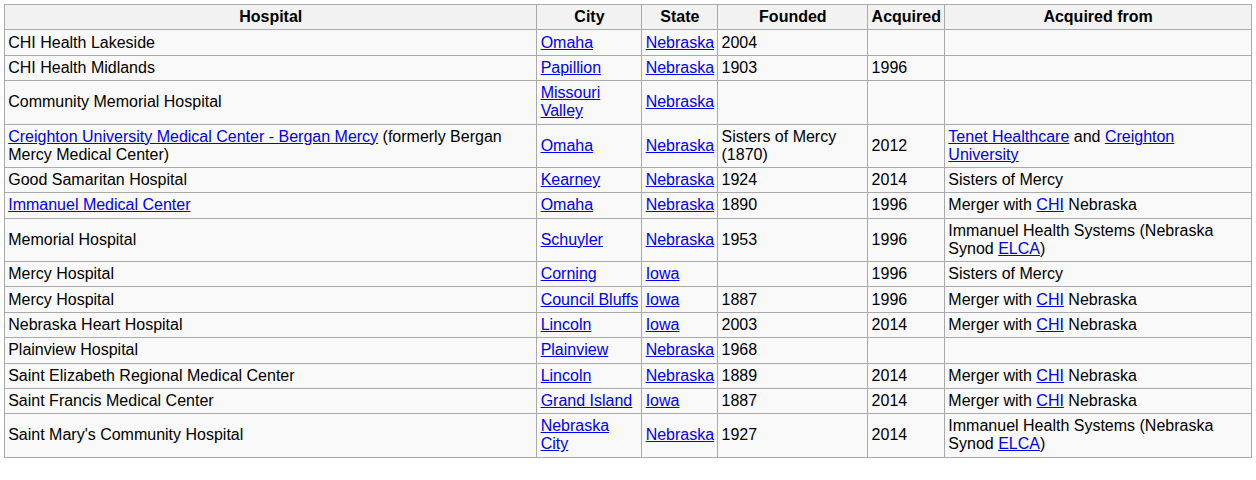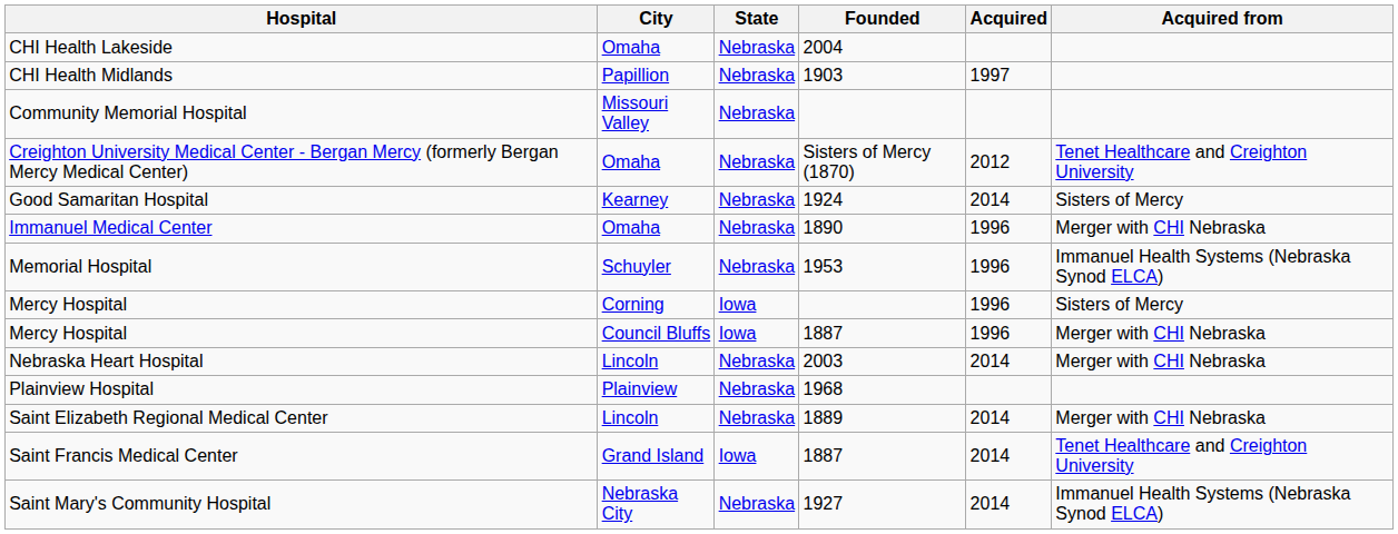 <table class="wikitable sortable" border="1">
 <tr>
 <th>Hospital</th>
 <th>City</th>
 <th>State</th>
 <th>Founded</th>
 <th>Acquired</th>
 <th>Acquired from</th>
 </tr>
 <tr>
 <td>CHI Health Lakeside</td>
 <td><a href='#'>Omaha</a></td>
 <td><a href='#'>Nebraska</a></td>
 <td>2004</td>
 <td></td>
 <td></td>
 </tr>
 <tr>
 <td>CHI Health Midlands</td>
 <td><a href='#'>Papillion</a></td>
 <td><a href='#'>Nebraska</a></td>
 <td>1903</td>
-<td>1996</td>
+<td>1997</td>
 <td></td>
 </tr>
 <tr>
 <td>Community Memorial Hospital</td>
 <td><a href='#'>Missouri Valley</a></td>
 <td><a href='#'>Nebraska</a></td>
 <td></td>
 <td></td>
 <td></td>
 </tr>
 <tr>
 <td><a href='#'>Creighton University Medical Center - Bergan Mercy</a> (formerly Bergan Mercy Medical Center)</td>
 <td><a href='#'>Omaha</a></td>
 <td><a href='#'>Nebraska</a></td>
 <td>Sisters of Mercy (1870)</td>
 <td>2012</td>
 <td><a href='#'>Tenet Healthcare</a> and <a href='#'>Creighton University</a></td>
 </tr>
 <tr>
 <td>Good Samaritan Hospital</td>
 <td><a href='#'>Kearney</a></td>
 <td><a href='#'>Nebraska</a></td>
 <td>1924</td>
 <td>2014</td>
 <td>Sisters of Mercy</td>
 </tr>
 <tr>
 <td><a href='#'>Immanuel Medical Center</a></td>
 <td><a href='#'>Omaha</a></td>
 <td><a href='#'>Nebraska</a></td>
 <td>1890</td>
 <td>1996</td>
 <td>Merger with <a href='#'>CHI</a> Nebraska</td>
 </tr>
 <tr>
 <td>Memorial Hospital</td>
 <td><a href='#'>Schuyler</a></td>
 <td><a href='#'>Nebraska</a></td>
 <td>1953</td>
 <td>1996</td>
 <td>Immanuel Health Systems (Nebraska Synod <a href='#'>ELCA</a>)</td>
 </tr>
 <tr>
 <td>Mercy Hospital</td>
 <td><a href='#'>Corning</a></td>
 <td><a href='#'>Iowa</a></td>
 <td></td>
 <td>1996</td>
 <td>Sisters of Mercy</td>
 </tr>
 <tr>
 <td>Mercy Hospital</td>
 <td><a href='#'>Council Bluffs</a></td>
 <td><a href='#'>Iowa</a></td>
 <td>1887</td>
 <td>1996</td>
 <td>Merger with <a href='#'>CHI</a> Nebraska</td>
 </tr>
 <tr>
 <td>Nebraska Heart Hospital</td>
 <td><a href='#'>Lincoln</a></td>
-<td><a href='#'>Iowa</a></td>
+<td><a href='#'>Nebraska</a></td>
 <td>2003</td>
 <td>2014</td>
 <td>Merger with <a href='#'>CHI</a> Nebraska</td>
 </tr>
 <tr>
 <td>Plainview Hospital</td>
 <td><a href='#'>Plainview</a></td>
 <td><a href='#'>Nebraska</a></td>
 <td>1968</td>
 <td></td>
 <td></td>
 </tr>
 <tr>
 <td>Saint Elizabeth Regional Medical Center</td>
 <td><a href='#'>Lincoln</a></td>
 <td><a href='#'>Nebraska</a></td>
 <td>1889</td>
 <td>2014</td>
 <td>Merger with <a href='#'>CHI</a> Nebraska</td>
 </tr>
 <tr>
 <td>Saint Francis Medical Center</td>
 <td><a href='#'>Grand Island</a></td>
 <td><a href='#'>Iowa</a></td>
 <td>1887</td>
 <td>2014</td>
-<td>Merger with <a href='#'>CHI</a> Nebraska</td>
+<td><a href='#'>Tenet Healthcare</a> and <a href='#'>Creighton University</a></td>
 </tr>
 <tr>
 <td>Saint Mary's Community Hospital</td>
 <td><a href='#'>Nebraska City</a></td>
 <td><a href='#'>Nebraska</a></td>
 <td>1927</td>
 <td>2014</td>
 <td>Immanuel Health Systems (Nebraska Synod <a href='#'>ELCA</a>)</td>
 </tr>
 <tr>
 </tr>
 </table>
